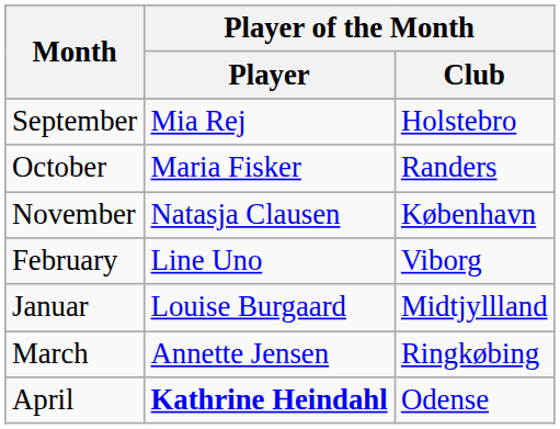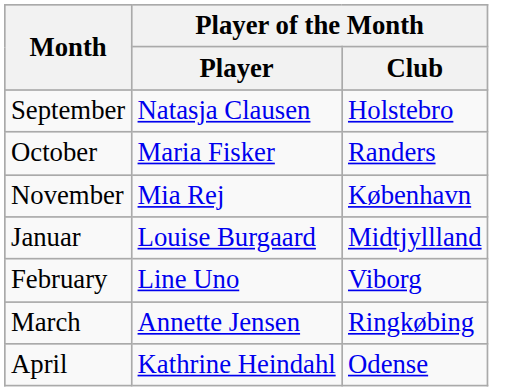 <table class="wikitable">
 <tr>
 <th rowspan="2">Month</th>
 <th colspan="2">Player of the Month</th>
 </tr>
 <tr>
 <th>Player</th>
 <th>Club</th>
 </tr>
 <tr>
 <td>September</td>
-<td> <a href='#'>Mia Rej</a></td>
+<td> <a href='#'>Natasja Clausen</a></td>
 <td><a href='#'>Holstebro</a></td>
 </tr>
 <tr>
 <td>October</td>
 <td> <a href='#'>Maria Fisker</a></td>
 <td><a href='#'>Randers</a></td>
 </tr>
 <tr>
 <td>November</td>
-<td> <a href='#'>Natasja Clausen</a></td>
+<td> <a href='#'>Mia Rej</a></td>
 <td><a href='#'>København</a></td>
+</tr>
+<tr>
+<td>Januar</td>
+<td> <a href='#'>Louise Burgaard</a></td>
+<td><a href='#'>Midtjyllland</a></td>
 </tr>
 <tr>
 <td>February</td>
 <td> <a href='#'>Line Uno</a></td>
 <td><a href='#'>Viborg</a></td>
-</tr>
-<tr>
-<td>Januar</td>
-<td> <a href='#'>Louise Burgaard</a></td>
-<td><a href='#'>Midtjyllland</a></td>
 </tr>
 <tr>
 <td>March</td>
 <td> <a href='#'>Annette Jensen</a></td>
 <td><a href='#'>Ringkøbing</a></td>
 </tr>
 <tr>
 <td>April</td>
-<td><strong> <a href='#'>Kathrine Heindahl</a></strong></td>
+<td> <a href='#'>Kathrine Heindahl</a></td>
 <td><a href='#'>Odense</a></td>
 </tr>
 </table>
